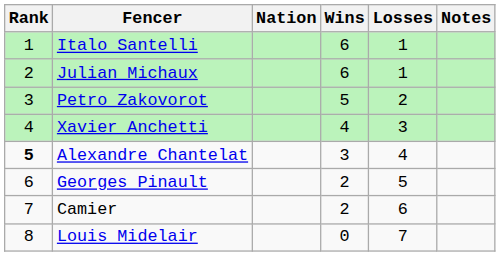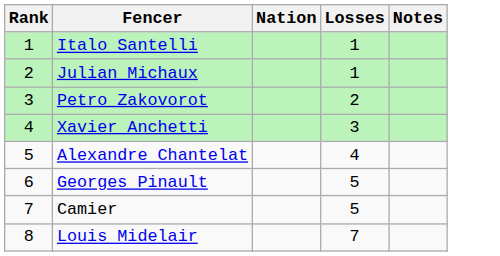 <table class="wikitable sortable" style="text-align:center">
 <tr>
 <th>Rank</th>
 <th>Fencer</th>
 <th>Nation</th>
-<th>Wins</th>
 <th>Losses</th>
 <th>Notes</th>
 </tr>
 <tr bgcolor=bbf3bb>
 <td>1</td>
 <td align=left><a href='#'>Italo Santelli</a></td>
 <td align=left></td>
-<td>6</td>
 <td>1</td>
 <td></td>
 </tr>
 <tr bgcolor=bbf3bb>
 <td>2</td>
 <td align=left><a href='#'>Julian Michaux</a></td>
 <td align=left></td>
-<td>6</td>
 <td>1</td>
 <td></td>
 </tr>
 <tr bgcolor=bbf3bb>
 <td>3</td>
 <td align=left><a href='#'>Petro Zakovorot</a></td>
 <td align=left></td>
-<td>5</td>
 <td>2</td>
 <td></td>
 </tr>
 <tr bgcolor=bbf3bb>
 <td>4</td>
 <td align=left><a href='#'>Xavier Anchetti</a></td>
 <td align=left></td>
-<td>4</td>
 <td>3</td>
 <td></td>
 </tr>
 <tr>
-<td><strong>5</strong></td>
+<td>5</td>
 <td align=left><a href='#'>Alexandre Chantelat</a></td>
 <td align=left></td>
-<td>3</td>
 <td>4</td>
 <td></td>
 </tr>
 <tr>
 <td>6</td>
 <td align=left><a href='#'>Georges Pinault</a></td>
 <td align=left></td>
-<td>2</td>
 <td>5</td>
 <td></td>
 </tr>
 <tr>
 <td>7</td>
 <td align=left>Camier</td>
 <td align=left></td>
-<td>2</td>
-<td>6</td>
+<td>5</td>
 <td></td>
 </tr>
 <tr>
 <td>8</td>
 <td align=left><a href='#'>Louis Midelair</a></td>
 <td align=left></td>
-<td>0</td>
 <td>7</td>
 <td></td>
 </tr>
 </table>
